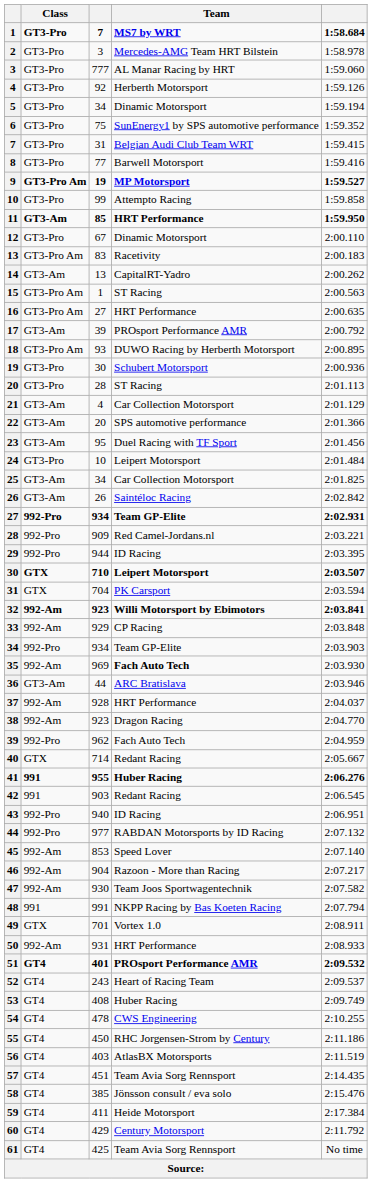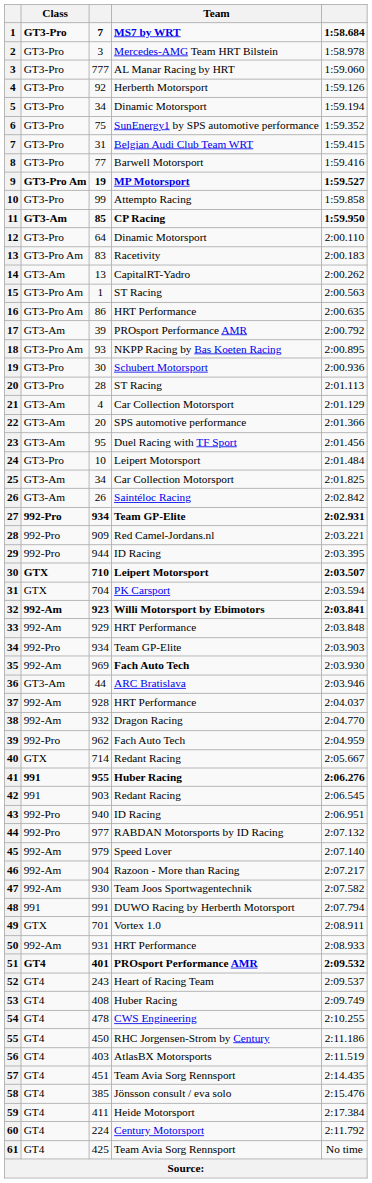 <table class="wikitable sortable" style="font-size: 85%;">
 <tr>
 <th scope="col"></th>
 <th scope="col">Class</th>
 <th scope="col"></th>
 <th scope="col">Team</th>
 <th scope="col"></th>
 </tr>
 <tr style="font-weight:bold">
 <th>1</th>
 <td>GT3-Pro</td>
 <td align="center">7</td>
 <td> <a href='#'>MS7 by WRT</a></td>
 <td align="center">1:58.684</td>
 </tr>
 <tr>
 <th>2</th>
 <td>GT3-Pro</td>
 <td align="center">3</td>
 <td> <a href='#'>Mercedes-AMG</a> Team HRT Bilstein</td>
 <td align="center">1:58.978</td>
 </tr>
 <tr>
 <th>3</th>
 <td>GT3-Pro</td>
 <td align="center">777</td>
 <td> AL Manar Racing by HRT</td>
 <td align="center">1:59.060</td>
 </tr>
 <tr>
 <th>4</th>
 <td>GT3-Pro</td>
 <td align="center">92</td>
 <td> Herberth Motorsport</td>
 <td align="center">1:59.126</td>
 </tr>
 <tr>
 <th>5</th>
 <td>GT3-Pro</td>
 <td align="center">34</td>
 <td> Dinamic Motorsport</td>
 <td align="center">1:59.194</td>
 </tr>
 <tr>
 <th>6</th>
 <td>GT3-Pro</td>
 <td align="center">75</td>
 <td> <a href='#'>SunEnergy1</a> by SPS automotive performance</td>
 <td align="center">1:59.352</td>
 </tr>
 <tr>
 <th>7</th>
 <td>GT3-Pro</td>
 <td align="center">31</td>
 <td> <a href='#'>Belgian Audi Club Team WRT</a></td>
 <td align="center">1:59.415</td>
 </tr>
 <tr>
 <th>8</th>
 <td>GT3-Pro</td>
 <td align="center">77</td>
 <td> Barwell Motorsport</td>
 <td align="center">1:59.416</td>
 </tr>
 <tr style="font-weight:bold">
 <th>9</th>
 <td>GT3-Pro Am</td>
 <td align="center">19</td>
 <td> <a href='#'>MP Motorsport</a></td>
 <td align="center">1:59.527</td>
 </tr>
 <tr>
 <th>10</th>
 <td>GT3-Pro</td>
 <td align="center">99</td>
 <td> Attempto Racing</td>
 <td align="center">1:59.858</td>
 </tr>
 <tr style="font-weight:bold">
 <th>11</th>
 <td>GT3-Am</td>
 <td align="center">85</td>
-<td> HRT Performance</td>
+<td> CP Racing</td>
 <td align="center">1:59.950</td>
 </tr>
 <tr>
 <th>12</th>
 <td>GT3-Pro</td>
-<td align="center">67</td>
+<td align="center">64</td>
 <td> Dinamic Motorsport</td>
 <td align="center">2:00.110</td>
 </tr>
 <tr>
 <th>13</th>
 <td>GT3-Pro Am</td>
 <td align="center">83</td>
 <td> Racetivity</td>
 <td align="center">2:00.183</td>
 </tr>
 <tr>
 <th>14</th>
 <td>GT3-Am</td>
 <td align="center">13</td>
 <td> CapitalRT-Yadro</td>
 <td align="center">2:00.262</td>
 </tr>
 <tr>
 <th>15</th>
 <td>GT3-Pro Am</td>
 <td align="center">1</td>
 <td> ST Racing</td>
 <td align="center">2:00.563</td>
 </tr>
 <tr>
 <th>16</th>
 <td>GT3-Pro Am</td>
-<td align="center">27</td>
+<td align="center">86</td>
 <td> HRT Performance</td>
 <td align="center">2:00.635</td>
 </tr>
 <tr>
 <th>17</th>
 <td>GT3-Am</td>
 <td align="center">39</td>
 <td> PROsport Performance <a href='#'>AMR</a></td>
 <td align="center">2:00.792</td>
 </tr>
 <tr>
 <th>18</th>
 <td>GT3-Pro Am</td>
 <td align="center">93</td>
-<td> DUWO Racing by Herberth Motorsport</td>
+<td> NKPP Racing by <a href='#'>Bas Koeten Racing</a></td>
 <td align="center">2:00.895</td>
 </tr>
 <tr>
 <th>19</th>
 <td>GT3-Pro</td>
 <td align="center">30</td>
 <td> <a href='#'>Schubert Motorsport</a></td>
 <td align="center">2:00.936</td>
 </tr>
 <tr>
 <th>20</th>
 <td>GT3-Pro</td>
 <td align="center">28</td>
 <td> ST Racing</td>
 <td align="center">2:01.113</td>
 </tr>
 <tr>
 <th>21</th>
 <td>GT3-Am</td>
 <td align="center">4</td>
 <td> Car Collection Motorsport</td>
 <td align="center">2:01.129</td>
 </tr>
 <tr>
 <th>22</th>
 <td>GT3-Am</td>
 <td align="center">20</td>
 <td> SPS automotive performance</td>
 <td align="center">2:01.366</td>
 </tr>
 <tr>
 <th>23</th>
 <td>GT3-Am</td>
 <td align="center">95</td>
 <td> Duel Racing with <a href='#'>TF Sport</a></td>
 <td align="center">2:01.456</td>
 </tr>
 <tr>
 <th>24</th>
 <td>GT3-Pro</td>
 <td align="center">10</td>
 <td> Leipert Motorsport</td>
 <td align="center">2:01.484</td>
 </tr>
 <tr>
 <th>25</th>
 <td>GT3-Am</td>
 <td align="center">34</td>
 <td> Car Collection Motorsport</td>
 <td align="center">2:01.825</td>
 </tr>
 <tr>
 <th>26</th>
 <td>GT3-Am</td>
 <td align="center">26</td>
 <td> <a href='#'>Saintéloc Racing</a></td>
 <td align="center">2:02.842</td>
 </tr>
 <tr style="font-weight:bold">
 <th>27</th>
 <td>992-Pro</td>
 <td align="center">934</td>
 <td> Team GP-Elite</td>
 <td align="center">2:02.931</td>
 </tr>
 <tr>
 <th>28</th>
 <td>992-Pro</td>
 <td align="center">909</td>
 <td> Red Camel-Jordans.nl</td>
 <td align="center">2:03.221</td>
 </tr>
 <tr>
 <th>29</th>
 <td>992-Pro</td>
 <td align="center">944</td>
 <td> ID Racing</td>
 <td align="center">2:03.395</td>
 </tr>
 <tr style="font-weight:bold">
 <th>30</th>
 <td>GTX</td>
 <td align="center">710</td>
 <td> Leipert Motorsport</td>
 <td align="center">2:03.507</td>
 </tr>
 <tr>
 <th>31</th>
 <td>GTX</td>
 <td align="center">704</td>
 <td> <a href='#'>PK Carsport</a></td>
 <td align="center">2:03.594</td>
 </tr>
 <tr style="font-weight:bold">
 <th>32</th>
 <td>992-Am</td>
 <td align="center">923</td>
 <td> Willi Motorsport by Ebimotors</td>
 <td align="center">2:03.841</td>
 </tr>
 <tr>
 <th>33</th>
 <td>992-Am</td>
 <td align="center">929</td>
-<td> CP Racing</td>
+<td> HRT Performance</td>
 <td align="center">2:03.848</td>
 </tr>
 <tr>
 <th>34</th>
 <td>992-Pro</td>
 <td align="center">934</td>
 <td> Team GP-Elite</td>
 <td align="center">2:03.903</td>
 </tr>
 <tr>
 <th>35</th>
 <td>992-Am</td>
 <td align="center">969</td>
 <td><strong> Fach Auto Tech</strong></td>
 <td align="center">2:03.930</td>
 </tr>
 <tr>
 <th>36</th>
 <td>GT3-Am</td>
 <td align="center">44</td>
 <td> <a href='#'>ARC Bratislava</a></td>
 <td align="center">2:03.946</td>
 </tr>
 <tr>
 <th>37</th>
 <td>992-Am</td>
 <td align="center">928</td>
 <td> HRT Performance</td>
 <td align="center">2:04.037</td>
 </tr>
 <tr>
 <th>38</th>
 <td>992-Am</td>
-<td align="center">923</td>
+<td align="center">932</td>
 <td> Dragon Racing</td>
 <td align="center">2:04.770</td>
 </tr>
 <tr>
 <th>39</th>
 <td>992-Pro</td>
 <td align="center">962</td>
 <td> Fach Auto Tech</td>
 <td align="center">2:04.959</td>
 </tr>
 <tr>
 <th>40</th>
 <td>GTX</td>
 <td align="center">714</td>
 <td> Redant Racing</td>
 <td align="center">2:05.667</td>
 </tr>
 <tr style="font-weight:bold">
 <th>41</th>
 <td>991</td>
 <td align="center">955</td>
 <td> Huber Racing</td>
 <td align="center">2:06.276</td>
 </tr>
 <tr>
 <th>42</th>
 <td>991</td>
 <td align="center">903</td>
 <td> Redant Racing</td>
 <td align="center">2:06.545</td>
 </tr>
 <tr>
 <th>43</th>
 <td>992-Pro</td>
 <td align="center">940</td>
 <td> ID Racing</td>
 <td align="center">2:06.951</td>
 </tr>
 <tr>
 <th>44</th>
 <td>992-Pro</td>
 <td align="center">977</td>
 <td> RABDAN Motorsports by ID Racing</td>
 <td align="center">2:07.132</td>
 </tr>
 <tr>
 <th>45</th>
 <td>992-Am</td>
-<td align="center">853</td>
+<td align="center">979</td>
 <td> Speed Lover</td>
 <td align="center">2:07.140</td>
 </tr>
 <tr>
 <th>46</th>
 <td>992-Am</td>
 <td align="center">904</td>
 <td> Razoon - More than Racing</td>
 <td align="center">2:07.217</td>
 </tr>
 <tr>
 <th>47</th>
 <td>992-Am</td>
 <td align="center">930</td>
 <td> Team Joos Sportwagentechnik</td>
 <td align="center">2:07.582</td>
 </tr>
 <tr>
 <th>48</th>
 <td>991</td>
 <td align="center">991</td>
-<td> NKPP Racing by <a href='#'>Bas Koeten Racing</a></td>
+<td> DUWO Racing by Herberth Motorsport</td>
 <td align="center">2:07.794</td>
 </tr>
 <tr>
 <th>49</th>
 <td>GTX</td>
 <td align="center">701</td>
 <td> Vortex 1.0</td>
 <td align="center">2:08.911</td>
 </tr>
 <tr>
 <th>50</th>
 <td>992-Am</td>
 <td align="center">931</td>
 <td> HRT Performance</td>
 <td align="center">2:08.933</td>
 </tr>
 <tr style="font-weight:bold">
 <th>51</th>
 <td>GT4</td>
 <td align="center">401</td>
 <td> PROsport Performance <a href='#'>AMR</a></td>
 <td align="center">2:09.532</td>
 </tr>
 <tr>
 <th>52</th>
 <td>GT4</td>
 <td align="center">243</td>
 <td> Heart of Racing Team</td>
 <td align="center">2:09.537</td>
 </tr>
 <tr>
 <th>53</th>
 <td>GT4</td>
 <td align="center">408</td>
 <td> Huber Racing</td>
 <td align="center">2:09.749</td>
 </tr>
 <tr>
 <th>54</th>
 <td>GT4</td>
 <td align="center">478</td>
 <td> <a href='#'>CWS Engineering</a></td>
 <td align="center">2:10.255</td>
 </tr>
 <tr>
 <th>55</th>
 <td>GT4</td>
 <td align="center">450</td>
 <td> RHC Jorgensen-Strom by <a href='#'>Century</a></td>
 <td align="center">2:11.186</td>
 </tr>
 <tr>
 <th>56</th>
 <td>GT4</td>
 <td align="center">403</td>
 <td> AtlasBX Motorsports</td>
 <td align="center">2:11.519</td>
 </tr>
 <tr>
 <th>57</th>
 <td>GT4</td>
 <td align="center">451</td>
 <td> Team Avia Sorg Rennsport</td>
 <td align="center">2:14.435</td>
 </tr>
 <tr>
 <th>58</th>
 <td>GT4</td>
 <td align="center">385</td>
 <td> Jönsson consult / eva solo</td>
 <td align="center">2:15.476</td>
 </tr>
 <tr>
 <th>59</th>
 <td>GT4</td>
 <td align="center">411</td>
 <td> Heide Motorsport</td>
 <td align="center">2:17.384</td>
 </tr>
 <tr>
 <th>60</th>
 <td>GT4</td>
-<td align="center">429</td>
+<td align="center">224</td>
 <td> <a href='#'>Century Motorsport</a></td>
 <td align="center">2:11.792</td>
 </tr>
 <tr>
 <th>61</th>
 <td>GT4</td>
 <td align="center">425</td>
 <td> Team Avia Sorg Rennsport</td>
 <td align="center">No time</td>
 </tr>
 <tr>
 <th colspan=5>Source:</th>
 </tr>
 </table>
